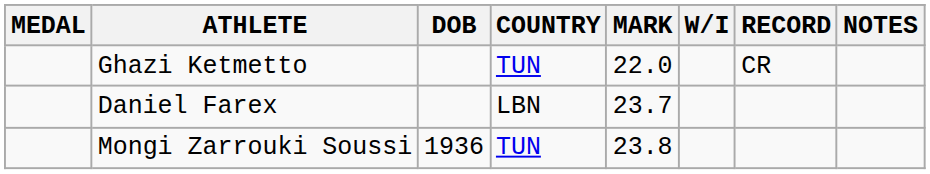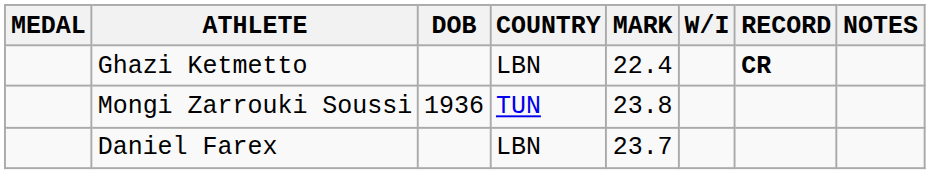 <table class="wikitable">
 <tr>
 <th>MEDAL</th>
 <th>ATHLETE</th>
 <th>DOB</th>
 <th>COUNTRY</th>
 <th>MARK</th>
 <th>W/I</th>
 <th>RECORD</th>
 <th>NOTES</th>
 </tr>
 <tr>
 <td></td>
 <td>Ghazi Ketmetto</td>
 <td></td>
+<td>LBN</td>
+<td>22.4</td>
+<td></td>
+<td><strong>CR</strong></td>
+<td></td>
+</tr>
+<tr>
+<td></td>
+<td>Mongi Zarrouki Soussi</td>
+<td>1936</td>
 <td><a href='#'>TUN</a></td>
-<td>22.0</td>
+<td>23.8</td>
 <td></td>
-<td>CR</td>
+<td></td>
 <td></td>
 </tr>
 <tr>
 <td></td>
 <td>Daniel Farex</td>
 <td></td>
 <td>LBN</td>
 <td>23.7</td>
 <td></td>
 <td></td>
 <td></td>
 </tr>
-<tr>
-<td></td>
-<td>Mongi Zarrouki Soussi</td>
-<td>1936</td>
-<td><a href='#'>TUN</a></td>
-<td>23.8</td>
-<td></td>
-<td></td>
-<td></td>
-</tr>
 </table>
